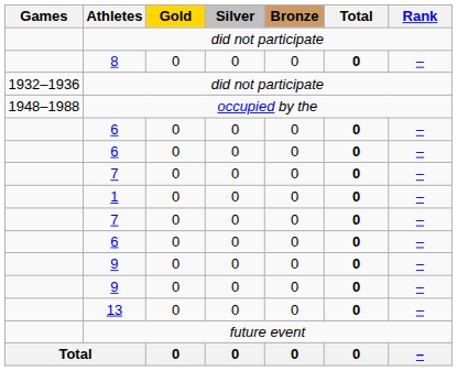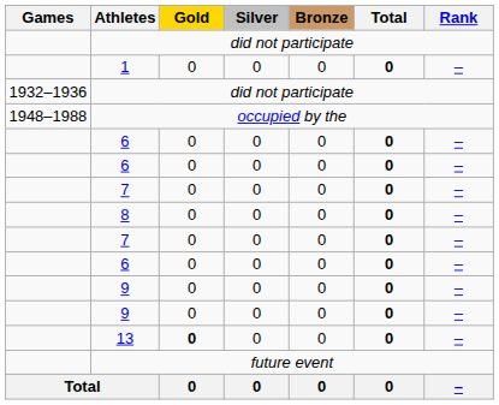 <table class="wikitable" style="text-align:center; font-size:90%;">
 <tr>
 <th>Games</th>
 <th>Athletes</th>
 <td style="background:gold; width:3.7em; font-weight:bold;">Gold</td>
 <td style="background:silver; width:3.7em; font-weight:bold;">Silver</td>
 <td style="background:#cc9966; width:3.7em; font-weight:bold;">Bronze</td>
 <th style="width:4em; font-weight:bold;">Total</th>
 <th style="width:4em; font-weight:bold;"><a href='#'>Rank</a></th>
 </tr>
 <tr>
 <td align=left> </td>
 <td colspan=6><em>did not participate</em></td>
 </tr>
 <tr>
 <td align=left> </td>
-<td><a href='#'>8</a></td>
+<td><a href='#'>1</a></td>
 <td>0</td>
 <td>0</td>
 <td>0</td>
 <td><strong>0</strong></td>
 <td><a href='#'>–</a></td>
 </tr>
 <tr>
 <td align=left>1932–1936</td>
 <td colspan=6><em>did not participate</em></td>
 </tr>
 <tr>
 <td align=left>1948–1988</td>
 <td colspan=6><em><a href='#'>occupied</a> by the </em></td>
 </tr>
 <tr>
 <td align=left> </td>
 <td><a href='#'>6</a></td>
 <td>0</td>
 <td>0</td>
 <td>0</td>
 <td><strong>0</strong></td>
 <td><a href='#'>–</a></td>
 </tr>
 <tr>
 <td align=left> </td>
 <td><a href='#'>6</a></td>
 <td>0</td>
 <td>0</td>
 <td>0</td>
 <td><strong>0</strong></td>
 <td><a href='#'>–</a></td>
 </tr>
 <tr>
 <td align=left> </td>
 <td><a href='#'>7</a></td>
 <td>0</td>
 <td>0</td>
 <td>0</td>
 <td><strong>0</strong></td>
 <td><a href='#'>–</a></td>
 </tr>
 <tr>
 <td align=left> </td>
-<td><a href='#'>1</a></td>
+<td><a href='#'>8</a></td>
 <td>0</td>
 <td>0</td>
 <td>0</td>
 <td><strong>0</strong></td>
 <td><a href='#'>–</a></td>
 </tr>
 <tr>
 <td align=left> </td>
 <td><a href='#'>7</a></td>
 <td>0</td>
 <td>0</td>
 <td>0</td>
 <td><strong>0</strong></td>
 <td><a href='#'>–</a></td>
 </tr>
 <tr>
 <td align=left> </td>
 <td><a href='#'>6</a></td>
 <td>0</td>
 <td>0</td>
 <td>0</td>
 <td><strong>0</strong></td>
 <td><a href='#'>–</a></td>
 </tr>
 <tr>
 <td align=left> </td>
 <td><a href='#'>9</a></td>
 <td>0</td>
 <td>0</td>
 <td>0</td>
 <td><strong>0</strong></td>
 <td><a href='#'>–</a></td>
 </tr>
 <tr>
 <td align=left> </td>
 <td><a href='#'>9</a></td>
 <td>0</td>
 <td>0</td>
 <td>0</td>
 <td><strong>0</strong></td>
 <td><a href='#'>–</a></td>
 </tr>
 <tr>
 <td align=left> </td>
 <td><a href='#'>13</a></td>
-<td>0</td>
+<td><strong>0</strong></td>
 <td>0</td>
 <td>0</td>
 <td><strong>0</strong></td>
 <td><a href='#'>–</a></td>
 </tr>
 <tr>
 <td align=left> </td>
 <td colspan=6><em>future event</em></td>
 </tr>
 <tr>
 <th colspan=2>Total</th>
 <th>0</th>
 <th>0</th>
 <th>0</th>
 <th>0</th>
 <th><a href='#'>–</a></th>
 </tr>
 </table>
